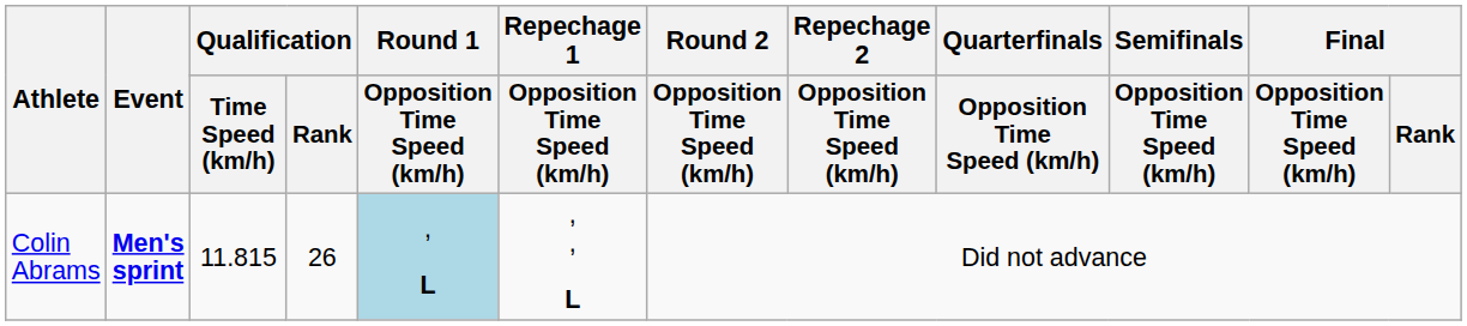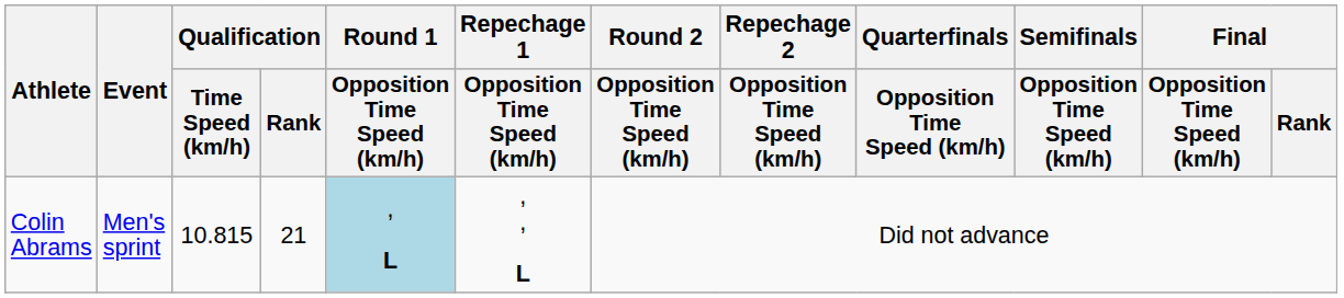 <table class="wikitable" style="font-size:90%">
 <tr>
 <th rowspan=2>Athlete</th>
 <th rowspan=2>Event</th>
 <th colspan=2>Qualification</th>
 <th>Round 1</th>
 <th>Repechage 1</th>
 <th>Round 2</th>
 <th>Repechage 2</th>
 <th>Quarterfinals</th>
 <th>Semifinals</th>
 <th colspan=2>Final</th>
 </tr>
 <tr style="font-size:95%">
 <th>Time<br>Speed (km/h)</th>
 <th>Rank</th>
 <th>Opposition<br>Time<br>Speed (km/h)</th>
 <th>Opposition<br>Time<br>Speed (km/h)</th>
 <th>Opposition<br>Time<br>Speed (km/h)</th>
 <th>Opposition<br>Time<br>Speed (km/h)</th>
 <th>Opposition<br>Time<br>Speed (km/h)</th>
 <th>Opposition<br>Time<br>Speed (km/h)</th>
 <th>Opposition<br>Time<br>Speed (km/h)</th>
 <th>Rank</th>
 </tr>
 <tr align=center>
 <td align=left><a href='#'>Colin Abrams</a></td>
-<td align=left><strong><a href='#'>Men's sprint</a></strong></td>
-<td>11.815</td>
-<td>26</td>
+<td align=left><a href='#'>Men's sprint</a></td>
+<td>10.815</td>
+<td>21</td>
 <td style="background: lightblue;">,<br><br><strong>L</strong></td>
 <td>,<br>,<br><br><strong>L</strong></td>
 <td colspan=6>Did not advance</td>
 </tr>
 </table>
